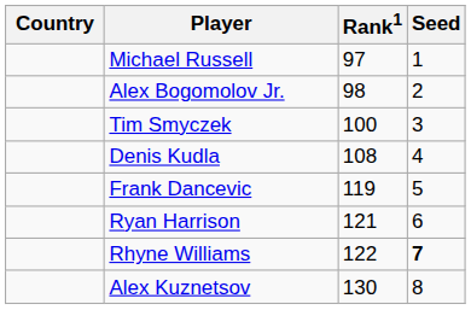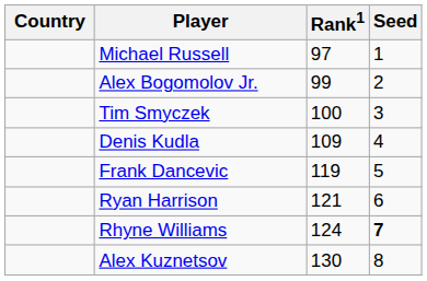 <table class="sortable wikitable">
 <tr>
 <th width="70">Country</th>
 <th width="175">Player</th>
 <th>Rank<sup>1</sup></th>
 <th>Seed</th>
 </tr>
 <tr>
 <td></td>
 <td><a href='#'>Michael Russell</a></td>
 <td>97</td>
 <td>1</td>
 </tr>
 <tr>
 <td></td>
 <td><a href='#'>Alex Bogomolov Jr.</a></td>
-<td>98</td>
+<td>99</td>
 <td>2</td>
 </tr>
 <tr>
 <td></td>
 <td><a href='#'>Tim Smyczek</a></td>
 <td>100</td>
 <td>3</td>
 </tr>
 <tr>
 <td></td>
 <td><a href='#'>Denis Kudla</a></td>
-<td>108</td>
+<td>109</td>
 <td>4</td>
 </tr>
 <tr>
 <td></td>
 <td><a href='#'>Frank Dancevic</a></td>
 <td>119</td>
 <td>5</td>
 </tr>
 <tr>
 <td></td>
 <td><a href='#'>Ryan Harrison</a></td>
 <td>121</td>
 <td>6</td>
 </tr>
 <tr>
 <td></td>
 <td><a href='#'>Rhyne Williams</a></td>
-<td>122</td>
+<td>124</td>
 <td><strong>7</strong></td>
 </tr>
 <tr>
 <td></td>
 <td><a href='#'>Alex Kuznetsov</a></td>
 <td>130</td>
 <td>8</td>
 </tr>
 </table>
